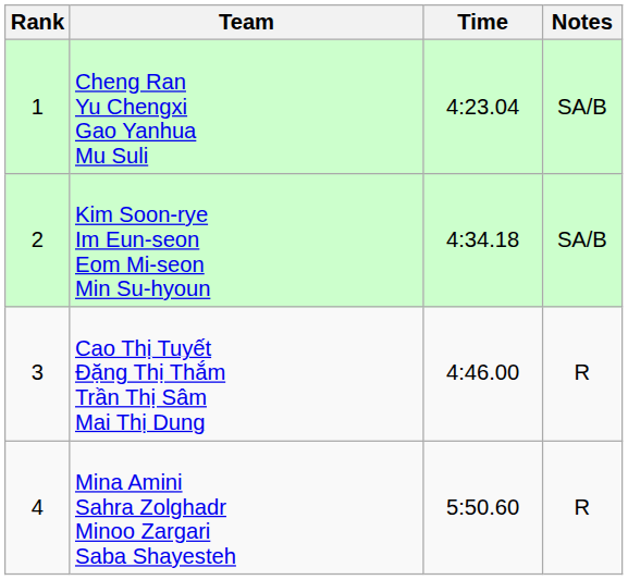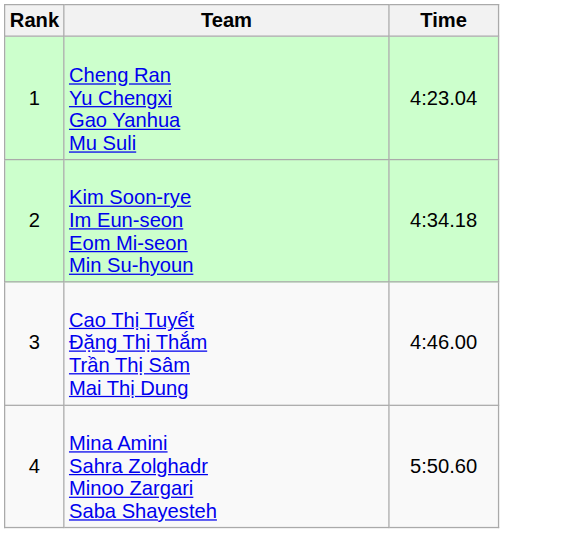 <table class=wikitable style="text-align:center">
 <tr>
 <th width=40>Rank</th>
 <th width=250>Team</th>
 <th width=80>Time</th>
-<th width=50>Notes</th>
 </tr>
 <tr bgcolor="ccffcc">
 <td>1</td>
 <td align=left><br><a href='#'>Cheng Ran</a><br><a href='#'>Yu Chengxi</a><br><a href='#'>Gao Yanhua</a><br><a href='#'>Mu Suli</a></td>
 <td>4:23.04</td>
-<td>SA/B</td>
 </tr>
 <tr bgcolor="ccffcc">
 <td>2</td>
 <td align=left><br><a href='#'>Kim Soon-rye</a><br><a href='#'>Im Eun-seon</a><br><a href='#'>Eom Mi-seon</a><br><a href='#'>Min Su-hyoun</a></td>
 <td>4:34.18</td>
-<td>SA/B</td>
 </tr>
 <tr>
 <td>3</td>
 <td align=left><br><a href='#'>Cao Thị Tuyết</a><br><a href='#'>Đặng Thị Thắm</a><br><a href='#'>Trần Thị Sâm</a><br><a href='#'>Mai Thị Dung</a></td>
 <td>4:46.00</td>
-<td>R</td>
 </tr>
 <tr>
 <td>4</td>
 <td align=left><br><a href='#'>Mina Amini</a><br><a href='#'>Sahra Zolghadr</a><br><a href='#'>Minoo Zargari</a><br><a href='#'>Saba Shayesteh</a></td>
 <td>5:50.60</td>
-<td>R</td>
 </tr>
 </table>
